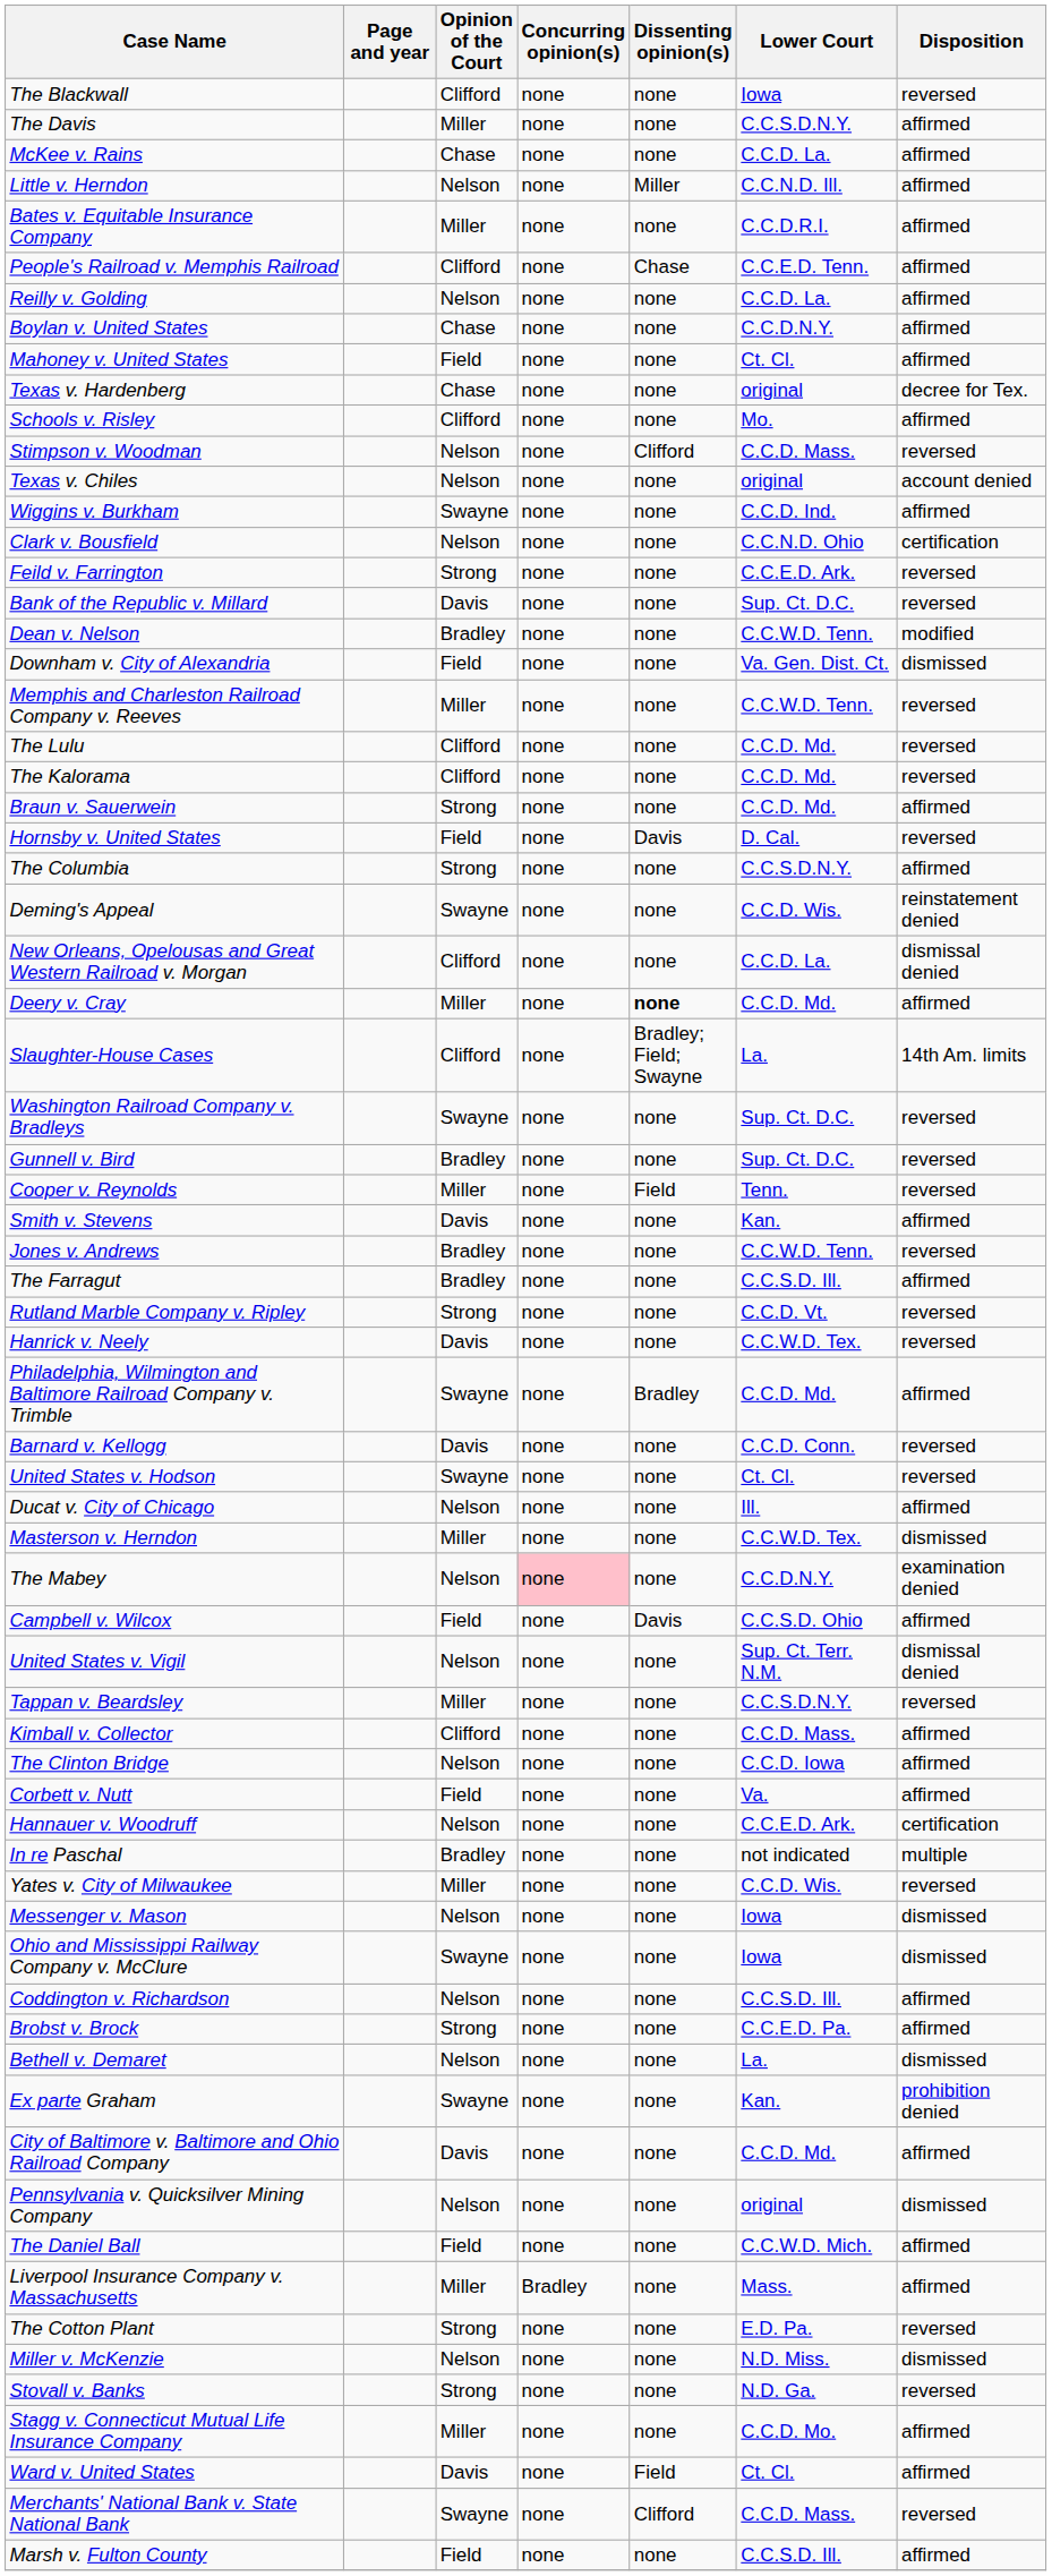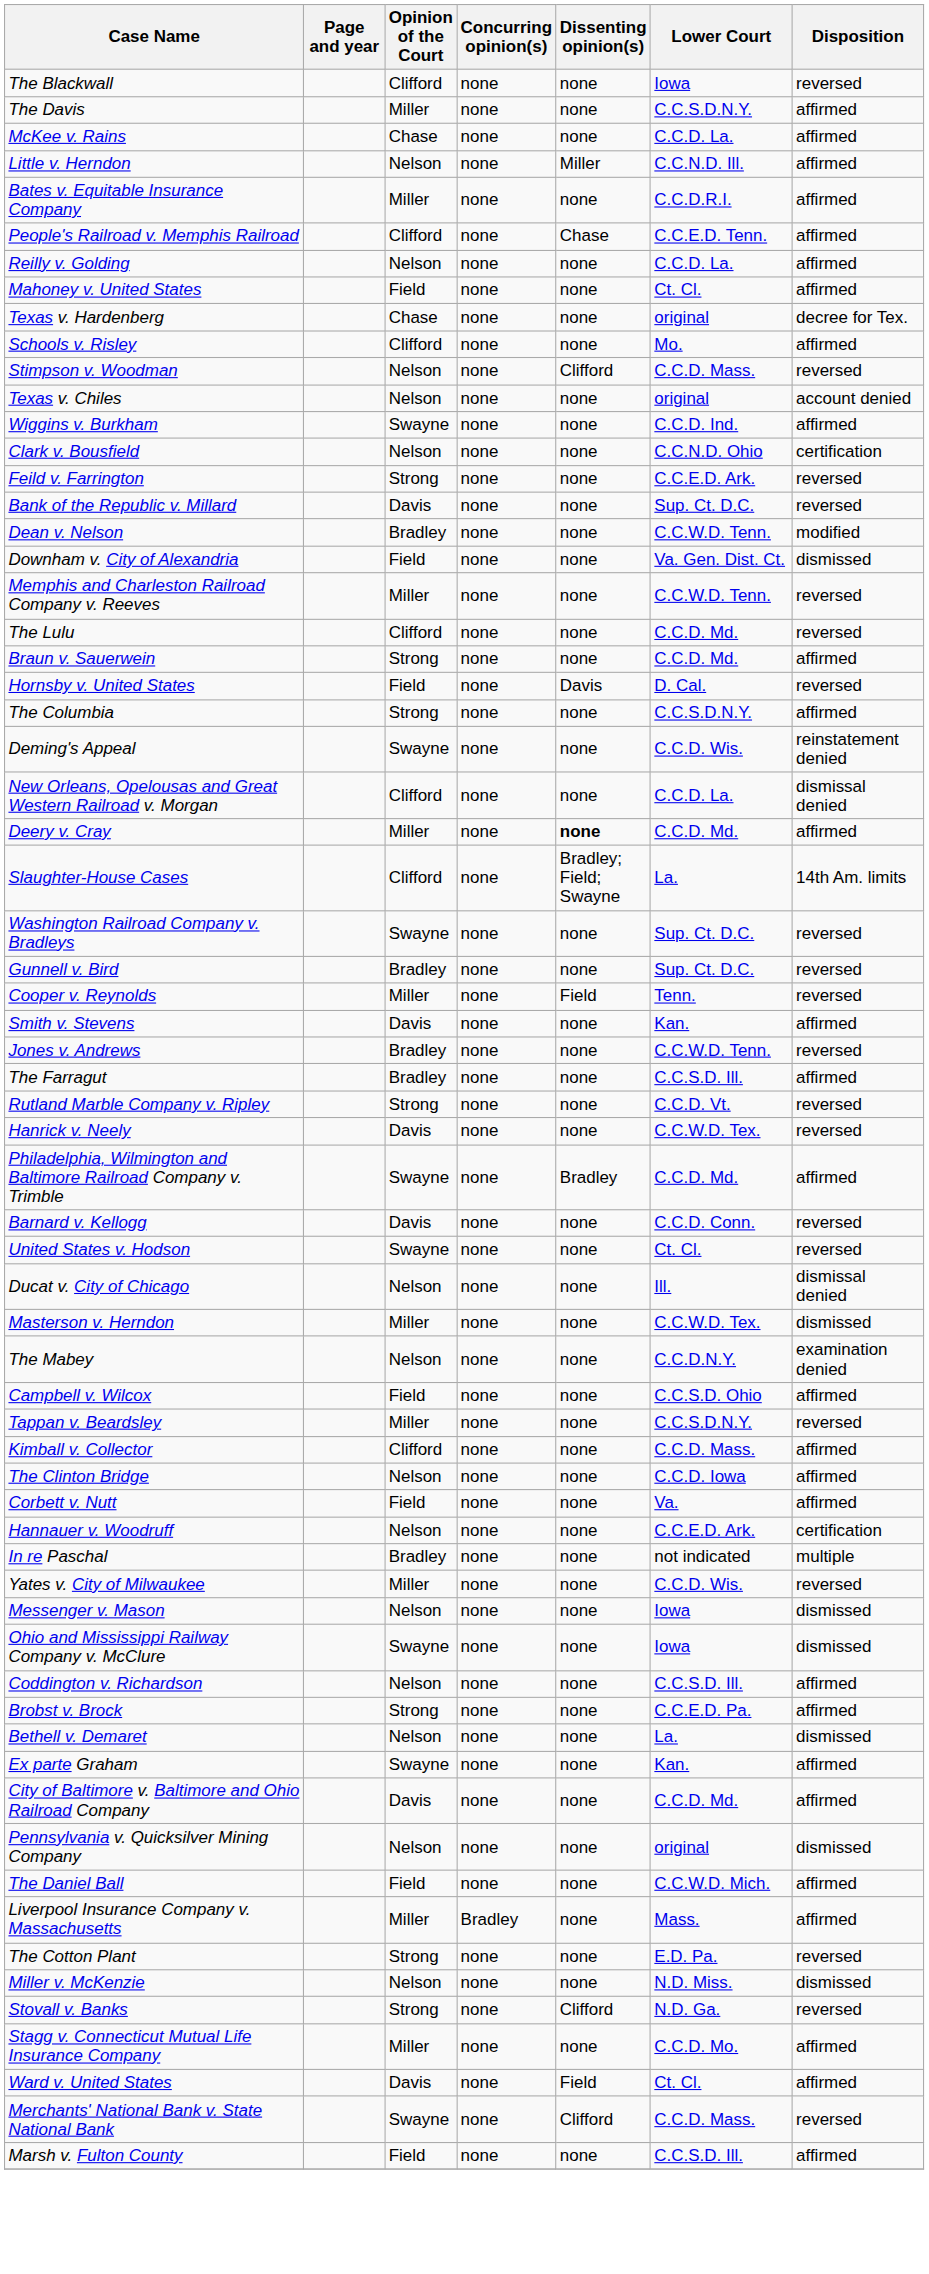 <table class="wikitable sortable">
 <tr>
 <th scope="col" style="width: 416px;">Case Name</th>
 <th scope="col" style="width: 95px;">Page and year</th>
 <th scope="col" style="width: 10px;">Opinion of the Court</th>
 <th scope="col" style="width: 10px;">Concurring opinion(s)</th>
 <th scope="col" style="width: 10px;">Dissenting opinion(s)</th>
 <th scope="col" style="width: 155px;">Lower Court</th>
 <th scope="col" style="width: 133px;">Disposition</th>
 </tr>
 <tr>
 <td><em>The Blackwall</em></td>
 <td align="right"></td>
 <td>Clifford</td>
 <td>none</td>
 <td>none</td>
 <td><a href='#'>Iowa</a></td>
 <td>reversed</td>
 </tr>
 <tr>
 <td><em>The Davis</em></td>
 <td align="right"></td>
 <td>Miller</td>
 <td>none</td>
 <td>none</td>
 <td><a href='#'>C.C.S.D.N.Y.</a></td>
 <td>affirmed</td>
 </tr>
 <tr>
 <td><em><a href='#'>McKee v. Rains</a></em></td>
 <td align="right"></td>
 <td>Chase</td>
 <td>none</td>
 <td>none</td>
 <td><a href='#'>C.C.D. La.</a></td>
 <td>affirmed</td>
 </tr>
 <tr>
 <td><em><a href='#'>Little v. Herndon</a></em></td>
 <td align="right"></td>
 <td>Nelson</td>
 <td>none</td>
 <td>Miller</td>
 <td><a href='#'>C.C.N.D. Ill.</a></td>
 <td>affirmed</td>
 </tr>
 <tr>
 <td><em><a href='#'>Bates v. Equitable Insurance Company</a></em></td>
 <td align="right"></td>
 <td>Miller</td>
 <td>none</td>
 <td>none</td>
 <td><a href='#'>C.C.D.R.I.</a></td>
 <td>affirmed</td>
 </tr>
 <tr>
 <td><em><a href='#'>People's Railroad v. Memphis Railroad</a></em></td>
 <td align="right"></td>
 <td>Clifford</td>
 <td>none</td>
 <td>Chase</td>
 <td><a href='#'>C.C.E.D. Tenn.</a></td>
 <td>affirmed</td>
 </tr>
 <tr>
 <td><em><a href='#'>Reilly v. Golding</a></em></td>
 <td align="right"></td>
 <td>Nelson</td>
 <td>none</td>
 <td>none</td>
 <td><a href='#'>C.C.D. La.</a></td>
-<td>affirmed</td>
-</tr>
-<tr>
-<td><em><a href='#'>Boylan v. United States</a></em></td>
-<td align="right"></td>
-<td>Chase</td>
-<td>none</td>
-<td>none</td>
-<td><a href='#'>C.C.D.N.Y.</a></td>
 <td>affirmed</td>
 </tr>
 <tr>
 <td><em><a href='#'>Mahoney v. United States</a></em></td>
 <td align="right"></td>
 <td>Field</td>
 <td>none</td>
 <td>none</td>
 <td><a href='#'>Ct. Cl.</a></td>
 <td>affirmed</td>
 </tr>
 <tr>
 <td><em><a href='#'>Texas</a> v. Hardenberg</em></td>
 <td align="right"></td>
 <td>Chase</td>
 <td>none</td>
 <td>none</td>
 <td><a href='#'>original</a></td>
 <td>decree for Tex.</td>
 </tr>
 <tr>
 <td><em><a href='#'>Schools v. Risley</a></em></td>
 <td align="right"></td>
 <td>Clifford</td>
 <td>none</td>
 <td>none</td>
 <td><a href='#'>Mo.</a></td>
 <td>affirmed</td>
 </tr>
 <tr>
 <td><em><a href='#'>Stimpson v. Woodman</a></em></td>
 <td align="right"></td>
 <td>Nelson</td>
 <td>none</td>
 <td>Clifford</td>
 <td><a href='#'>C.C.D. Mass.</a></td>
 <td>reversed</td>
 </tr>
 <tr>
 <td><em><a href='#'>Texas</a> v. Chiles</em></td>
 <td align="right"></td>
 <td>Nelson</td>
 <td>none</td>
 <td>none</td>
 <td><a href='#'>original</a></td>
 <td>account denied</td>
 </tr>
 <tr>
 <td><em><a href='#'>Wiggins v. Burkham</a></em></td>
 <td align="right"></td>
 <td>Swayne</td>
 <td>none</td>
 <td>none</td>
 <td><a href='#'>C.C.D. Ind.</a></td>
 <td>affirmed</td>
 </tr>
 <tr>
 <td><em><a href='#'>Clark v. Bousfield</a></em></td>
 <td align="right"></td>
 <td>Nelson</td>
 <td>none</td>
 <td>none</td>
 <td><a href='#'>C.C.N.D. Ohio</a></td>
 <td>certification</td>
 </tr>
 <tr>
 <td><em><a href='#'>Feild v. Farrington</a></em></td>
 <td align="right"></td>
 <td>Strong</td>
 <td>none</td>
 <td>none</td>
 <td><a href='#'>C.C.E.D. Ark.</a></td>
 <td>reversed</td>
 </tr>
 <tr>
 <td><em><a href='#'>Bank of the Republic v. Millard</a></em></td>
 <td align="right"></td>
 <td>Davis</td>
 <td>none</td>
 <td>none</td>
 <td><a href='#'>Sup. Ct. D.C.</a></td>
 <td>reversed</td>
 </tr>
 <tr>
 <td><em><a href='#'>Dean v. Nelson</a></em></td>
 <td align="right"></td>
 <td>Bradley</td>
 <td>none</td>
 <td>none</td>
 <td><a href='#'>C.C.W.D. Tenn.</a></td>
 <td>modified</td>
 </tr>
 <tr>
 <td><em>Downham  v. <a href='#'>City of Alexandria</a></em></td>
 <td align="right"></td>
 <td>Field</td>
 <td>none</td>
 <td>none</td>
 <td><a href='#'>Va. Gen. Dist. Ct.</a></td>
 <td>dismissed</td>
 </tr>
 <tr>
 <td><em><a href='#'>Memphis and Charleston Railroad</a> Company v. Reeves</em></td>
 <td align="right"></td>
 <td>Miller</td>
 <td>none</td>
 <td>none</td>
 <td><a href='#'>C.C.W.D. Tenn.</a></td>
 <td>reversed</td>
 </tr>
 <tr>
 <td><em>The Lulu</em></td>
-<td align="right"></td>
-<td>Clifford</td>
-<td>none</td>
-<td>none</td>
-<td><a href='#'>C.C.D. Md.</a></td>
-<td>reversed</td>
-</tr>
-<tr>
-<td><em>The Kalorama</em></td>
 <td align="right"></td>
 <td>Clifford</td>
 <td>none</td>
 <td>none</td>
 <td><a href='#'>C.C.D. Md.</a></td>
 <td>reversed</td>
 </tr>
 <tr>
 <td><em><a href='#'>Braun v. Sauerwein</a></em></td>
 <td align="right"></td>
 <td>Strong</td>
 <td>none</td>
 <td>none</td>
 <td><a href='#'>C.C.D. Md.</a></td>
 <td>affirmed</td>
 </tr>
 <tr>
 <td><em><a href='#'>Hornsby v. United States</a></em></td>
 <td align="right"></td>
 <td>Field</td>
 <td>none</td>
 <td>Davis</td>
 <td><a href='#'>D. Cal.</a></td>
 <td>reversed</td>
 </tr>
 <tr>
 <td><em>The Columbia</em></td>
 <td align="right"></td>
 <td>Strong</td>
 <td>none</td>
 <td>none</td>
 <td><a href='#'>C.C.S.D.N.Y.</a></td>
 <td>affirmed</td>
 </tr>
 <tr>
 <td><em>Deming's Appeal</em></td>
 <td align="right"></td>
 <td>Swayne</td>
 <td>none</td>
 <td>none</td>
 <td><a href='#'>C.C.D. Wis.</a></td>
 <td>reinstatement denied</td>
 </tr>
 <tr>
 <td><em><a href='#'>New Orleans, Opelousas and Great Western Railroad</a> v. Morgan</em></td>
 <td align="right"></td>
 <td>Clifford</td>
 <td>none</td>
 <td>none</td>
 <td><a href='#'>C.C.D. La.</a></td>
 <td>dismissal denied</td>
 </tr>
 <tr>
 <td><em><a href='#'>Deery v. Cray</a></em></td>
 <td align="right"></td>
 <td>Miller</td>
 <td>none</td>
 <td><strong>none</strong></td>
 <td><a href='#'>C.C.D. Md.</a></td>
 <td>affirmed</td>
 </tr>
 <tr>
 <td><em><a href='#'>Slaughter-House Cases</a></em></td>
 <td align="right"></td>
 <td>Clifford</td>
 <td>none</td>
 <td>Bradley; Field; Swayne</td>
 <td><a href='#'>La.</a></td>
 <td>14th Am. limits</td>
 </tr>
 <tr>
 <td><em><a href='#'>Washington Railroad Company v. Bradleys</a></em></td>
 <td align="right"></td>
 <td>Swayne</td>
 <td>none</td>
 <td>none</td>
 <td><a href='#'>Sup. Ct. D.C.</a></td>
 <td>reversed</td>
 </tr>
 <tr>
 <td><em><a href='#'>Gunnell v. Bird </a></em></td>
 <td align="right"></td>
 <td>Bradley</td>
 <td>none</td>
 <td>none</td>
 <td><a href='#'>Sup. Ct. D.C.</a></td>
 <td>reversed</td>
 </tr>
 <tr>
 <td><em><a href='#'>Cooper v. Reynolds</a></em></td>
 <td align="right"></td>
 <td>Miller</td>
 <td>none</td>
 <td>Field</td>
 <td><a href='#'>Tenn.</a></td>
 <td>reversed</td>
 </tr>
 <tr>
 <td><em><a href='#'>Smith v. Stevens</a></em></td>
 <td align="right"></td>
 <td>Davis</td>
 <td>none</td>
 <td>none</td>
 <td><a href='#'>Kan.</a></td>
 <td>affirmed</td>
 </tr>
 <tr>
 <td><em><a href='#'>Jones v. Andrews</a></em></td>
 <td align="right"></td>
 <td>Bradley</td>
 <td>none</td>
 <td>none</td>
 <td><a href='#'>C.C.W.D. Tenn.</a></td>
 <td>reversed</td>
 </tr>
 <tr>
 <td><em>The Farragut</em></td>
 <td align="right"></td>
 <td>Bradley</td>
 <td>none</td>
 <td>none</td>
 <td><a href='#'>C.C.S.D. Ill.</a></td>
 <td>affirmed</td>
 </tr>
 <tr>
 <td><em><a href='#'>Rutland Marble Company v. Ripley</a></em></td>
 <td align="right"></td>
 <td>Strong</td>
 <td>none</td>
 <td>none</td>
 <td><a href='#'>C.C.D. Vt.</a></td>
 <td>reversed</td>
 </tr>
 <tr>
 <td><em><a href='#'>Hanrick v. Neely</a></em></td>
 <td align="right"></td>
 <td>Davis</td>
 <td>none</td>
 <td>none</td>
 <td><a href='#'>C.C.W.D. Tex.</a></td>
 <td>reversed</td>
 </tr>
 <tr>
 <td><em><a href='#'>Philadelphia, Wilmington and Baltimore Railroad</a> Company v. Trimble</em></td>
 <td align="right"></td>
 <td>Swayne</td>
 <td>none</td>
 <td>Bradley</td>
 <td><a href='#'>C.C.D. Md.</a></td>
 <td>affirmed</td>
 </tr>
 <tr>
 <td><em><a href='#'>Barnard v. Kellogg</a></em></td>
 <td align="right"></td>
 <td>Davis</td>
 <td>none</td>
 <td>none</td>
 <td><a href='#'>C.C.D. Conn.</a></td>
 <td>reversed</td>
 </tr>
 <tr>
 <td><em><a href='#'>United States v. Hodson</a></em></td>
 <td align="right"></td>
 <td>Swayne</td>
 <td>none</td>
 <td>none</td>
 <td><a href='#'>Ct. Cl.</a></td>
 <td>reversed</td>
 </tr>
 <tr>
 <td><em>Ducat v. <a href='#'>City of Chicago</a></em></td>
 <td align="right"></td>
 <td>Nelson</td>
 <td>none</td>
 <td>none</td>
 <td><a href='#'>Ill.</a></td>
-<td>affirmed</td>
+<td>dismissal denied</td>
 </tr>
 <tr>
 <td><em><a href='#'>Masterson v. Herndon</a></em></td>
 <td align="right"></td>
 <td>Miller</td>
 <td>none</td>
 <td>none</td>
 <td><a href='#'>C.C.W.D. Tex.</a></td>
 <td>dismissed</td>
 </tr>
 <tr>
 <td><em>The Mabey</em></td>
 <td align="right"></td>
 <td>Nelson</td>
-<td style="background: pink;">none</td>
+<td>none</td>
 <td>none</td>
 <td><a href='#'>C.C.D.N.Y.</a></td>
 <td>examination denied</td>
 </tr>
 <tr>
 <td><em><a href='#'>Campbell v. Wilcox</a></em></td>
 <td align="right"></td>
 <td>Field</td>
 <td>none</td>
-<td>Davis</td>
+<td>none</td>
 <td><a href='#'>C.C.S.D. Ohio</a></td>
 <td>affirmed</td>
-</tr>
-<tr>
-<td><em><a href='#'>United States v. Vigil</a></em></td>
-<td align="right"></td>
-<td>Nelson</td>
-<td>none</td>
-<td>none</td>
-<td><a href='#'>Sup. Ct. Terr. N.M.</a></td>
-<td>dismissal denied</td>
 </tr>
 <tr>
 <td><em><a href='#'>Tappan v. Beardsley</a></em></td>
 <td align="right"></td>
 <td>Miller</td>
 <td>none</td>
 <td>none</td>
 <td><a href='#'>C.C.S.D.N.Y.</a></td>
 <td>reversed</td>
 </tr>
 <tr>
 <td><em><a href='#'>Kimball v. Collector</a></em></td>
 <td align="right"></td>
 <td>Clifford</td>
 <td>none</td>
 <td>none</td>
 <td><a href='#'>C.C.D. Mass.</a></td>
 <td>affirmed</td>
 </tr>
 <tr>
 <td><em><a href='#'>The Clinton Bridge</a></em></td>
 <td align="right"></td>
 <td>Nelson</td>
 <td>none</td>
 <td>none</td>
 <td><a href='#'>C.C.D. Iowa</a></td>
 <td>affirmed</td>
 </tr>
 <tr>
 <td><em><a href='#'>Corbett v. Nutt</a></em></td>
 <td align="right"></td>
 <td>Field</td>
 <td>none</td>
 <td>none</td>
 <td><a href='#'>Va.</a></td>
 <td>affirmed</td>
 </tr>
 <tr>
 <td><em><a href='#'>Hannauer v. Woodruff</a></em></td>
 <td align="right"></td>
 <td>Nelson</td>
 <td>none</td>
 <td>none</td>
 <td><a href='#'>C.C.E.D. Ark.</a></td>
 <td>certification</td>
 </tr>
 <tr>
 <td><em><a href='#'>In re</a> Paschal</em></td>
 <td align="right"></td>
 <td>Bradley</td>
 <td>none</td>
 <td>none</td>
 <td>not indicated</td>
 <td>multiple</td>
 </tr>
 <tr>
 <td><em>Yates v. <a href='#'>City of Milwaukee</a></em></td>
 <td align="right"></td>
 <td>Miller</td>
 <td>none</td>
 <td>none</td>
 <td><a href='#'>C.C.D. Wis.</a></td>
 <td>reversed</td>
 </tr>
 <tr>
 <td><em><a href='#'>Messenger v. Mason</a></em></td>
 <td align="right"></td>
 <td>Nelson</td>
 <td>none</td>
 <td>none</td>
 <td><a href='#'>Iowa</a></td>
 <td>dismissed</td>
 </tr>
 <tr>
 <td><em><a href='#'>Ohio and Mississippi Railway</a> Company v. McClure</em></td>
 <td align="right"></td>
 <td>Swayne</td>
 <td>none</td>
 <td>none</td>
 <td><a href='#'>Iowa</a></td>
 <td>dismissed</td>
 </tr>
 <tr>
 <td><em><a href='#'>Coddington v. Richardson</a></em></td>
 <td align="right"></td>
 <td>Nelson</td>
 <td>none</td>
 <td>none</td>
 <td><a href='#'>C.C.S.D. Ill.</a></td>
 <td>affirmed</td>
 </tr>
 <tr>
 <td><em><a href='#'>Brobst v. Brock</a></em></td>
 <td align="right"></td>
 <td>Strong</td>
 <td>none</td>
 <td>none</td>
 <td><a href='#'>C.C.E.D. Pa.</a></td>
 <td>affirmed</td>
 </tr>
 <tr>
 <td><em><a href='#'>Bethell v. Demaret</a></em></td>
 <td align="right"></td>
 <td>Nelson</td>
 <td>none</td>
 <td>none</td>
 <td><a href='#'>La.</a></td>
 <td>dismissed</td>
 </tr>
 <tr>
 <td><em><a href='#'>Ex parte</a> Graham</em></td>
 <td align="right"></td>
 <td>Swayne</td>
 <td>none</td>
 <td>none</td>
 <td><a href='#'>Kan.</a></td>
-<td><a href='#'>prohibition</a> denied</td>
+<td>affirmed</td>
 </tr>
 <tr>
 <td><em><a href='#'>City of Baltimore</a> v. <a href='#'>Baltimore and Ohio Railroad</a> Company</em></td>
 <td align="right"></td>
 <td>Davis</td>
 <td>none</td>
 <td>none</td>
 <td><a href='#'>C.C.D. Md.</a></td>
 <td>affirmed</td>
 </tr>
 <tr>
 <td><em><a href='#'>Pennsylvania</a> v. Quicksilver Mining Company</em></td>
 <td align="right"></td>
 <td>Nelson</td>
 <td>none</td>
 <td>none</td>
 <td><a href='#'>original</a></td>
 <td>dismissed</td>
 </tr>
 <tr>
 <td><em><a href='#'>The Daniel Ball</a></em></td>
 <td align="right"></td>
 <td>Field</td>
 <td>none</td>
 <td>none</td>
 <td><a href='#'>C.C.W.D. Mich.</a></td>
 <td>affirmed</td>
 </tr>
 <tr>
 <td><em>Liverpool Insurance Company v. <a href='#'>Massachusetts</a></em></td>
 <td align="right"></td>
 <td>Miller</td>
 <td>Bradley</td>
 <td>none</td>
 <td><a href='#'>Mass.</a></td>
 <td>affirmed</td>
 </tr>
 <tr>
 <td><em>The Cotton Plant</em></td>
 <td align="right"></td>
 <td>Strong</td>
 <td>none</td>
 <td>none</td>
 <td><a href='#'>E.D. Pa.</a></td>
 <td>reversed</td>
 </tr>
 <tr>
 <td><em><a href='#'>Miller v. McKenzie</a></em></td>
 <td align="right"></td>
 <td>Nelson</td>
 <td>none</td>
 <td>none</td>
 <td><a href='#'>N.D. Miss.</a></td>
 <td>dismissed</td>
 </tr>
 <tr>
 <td><em><a href='#'>Stovall v. Banks</a></em></td>
 <td align="right"></td>
 <td>Strong</td>
 <td>none</td>
-<td>none</td>
+<td>Clifford</td>
 <td><a href='#'>N.D. Ga.</a></td>
 <td>reversed</td>
 </tr>
 <tr>
 <td><em><a href='#'>Stagg v. Connecticut Mutual Life Insurance Company</a></em></td>
 <td align="right"></td>
 <td>Miller</td>
 <td>none</td>
 <td>none</td>
 <td><a href='#'>C.C.D. Mo.</a></td>
 <td>affirmed</td>
 </tr>
 <tr>
 <td><em><a href='#'>Ward v. United States</a></em></td>
 <td align="right"></td>
 <td>Davis</td>
 <td>none</td>
 <td>Field</td>
 <td><a href='#'>Ct. Cl.</a></td>
 <td>affirmed</td>
 </tr>
 <tr>
 <td><em><a href='#'>Merchants' National Bank v. State National Bank</a></em></td>
 <td align="right"></td>
 <td>Swayne</td>
 <td>none</td>
 <td>Clifford</td>
 <td><a href='#'>C.C.D. Mass.</a></td>
 <td>reversed</td>
 </tr>
 <tr>
 <td><em>Marsh v. <a href='#'>Fulton County</a></em></td>
 <td align="right"></td>
 <td>Field</td>
 <td>none</td>
 <td>none</td>
 <td><a href='#'>C.C.S.D. Ill.</a></td>
 <td>affirmed</td>
 </tr>
 <tr>
 </tr>
 </table>
